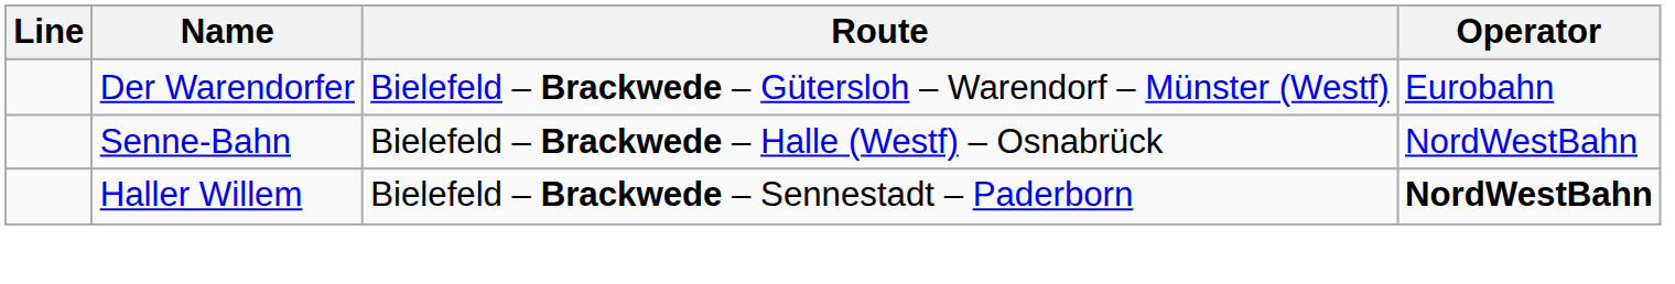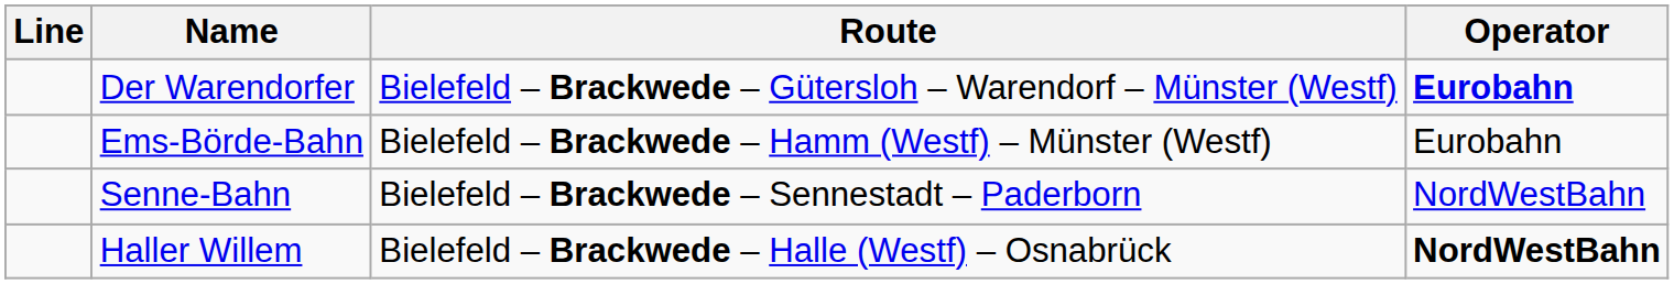 <table class="wikitable">
 <tr>
 <th>Line</th>
 <th>Name</th>
 <th>Route</th>
 <th>Operator</th>
 </tr>
 <tr>
 <td></td>
 <td><a href='#'>Der Warendorfer</a></td>
 <td><a href='#'>Bielefeld</a> – <strong>Brackwede</strong> – <a href='#'>Gütersloh</a> – Warendorf – <a href='#'>Münster (Westf)</a></td>
-<td><a href='#'>Eurobahn</a></td>
+<td><strong><a href='#'>Eurobahn</a></strong></td>
+</tr>
+<tr>
+<td></td>
+<td><a href='#'>Ems-Börde-Bahn</a></td>
+<td>Bielefeld – <strong>Brackwede</strong> – <a href='#'>Hamm (Westf)</a> – Münster (Westf)</td>
+<td>Eurobahn</td>
 </tr>
 <tr>
 <td></td>
 <td><a href='#'>Senne-Bahn</a></td>
-<td>Bielefeld – <strong>Brackwede</strong> – <a href='#'>Halle (Westf)</a> – Osnabrück</td>
+<td>Bielefeld – <strong>Brackwede</strong> – Sennestadt – <a href='#'>Paderborn</a></td>
 <td><a href='#'>NordWestBahn</a></td>
 </tr>
 <tr>
 <td></td>
 <td><a href='#'>Haller Willem</a></td>
-<td>Bielefeld – <strong>Brackwede</strong> – Sennestadt – <a href='#'>Paderborn</a></td>
+<td>Bielefeld – <strong>Brackwede</strong> – <a href='#'>Halle (Westf)</a> – Osnabrück</td>
 <td><strong>NordWestBahn</strong></td>
 </tr>
 </table>
